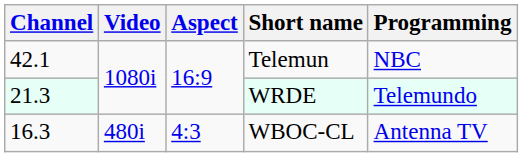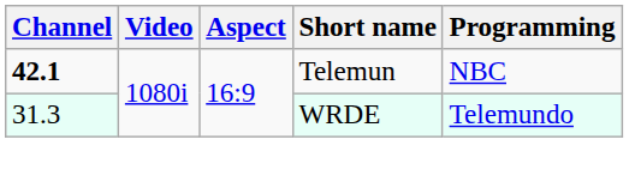 <table class="wikitable">
 <tr>
 <th><a href='#'>Channel</a></th>
 <th><a href='#'>Video</a></th>
 <th><a href='#'>Aspect</a></th>
 <th>Short name</th>
 <th>Programming</th>
 </tr>
 <tr>
-<td>42.1</td>
+<td><strong>42.1</strong></td>
 <td rowspan=2><a href='#'>1080i</a></td>
 <td rowspan=2><a href='#'>16:9</a></td>
 <td>Telemun</td>
 <td><a href='#'>NBC</a></td>
 </tr>
 <tr style="background-color: #E6FFF7;">
-<td>21.3</td>
+<td>31.3</td>
 <td>WRDE</td>
 <td><a href='#'>Telemundo</a></td>
 </tr>
-<tr>
-<td>16.3</td>
-<td><a href='#'>480i</a></td>
-<td><a href='#'>4:3</a></td>
-<td>WBOC-CL</td>
-<td><a href='#'>Antenna TV</a></td>
-</tr>
 </table>
